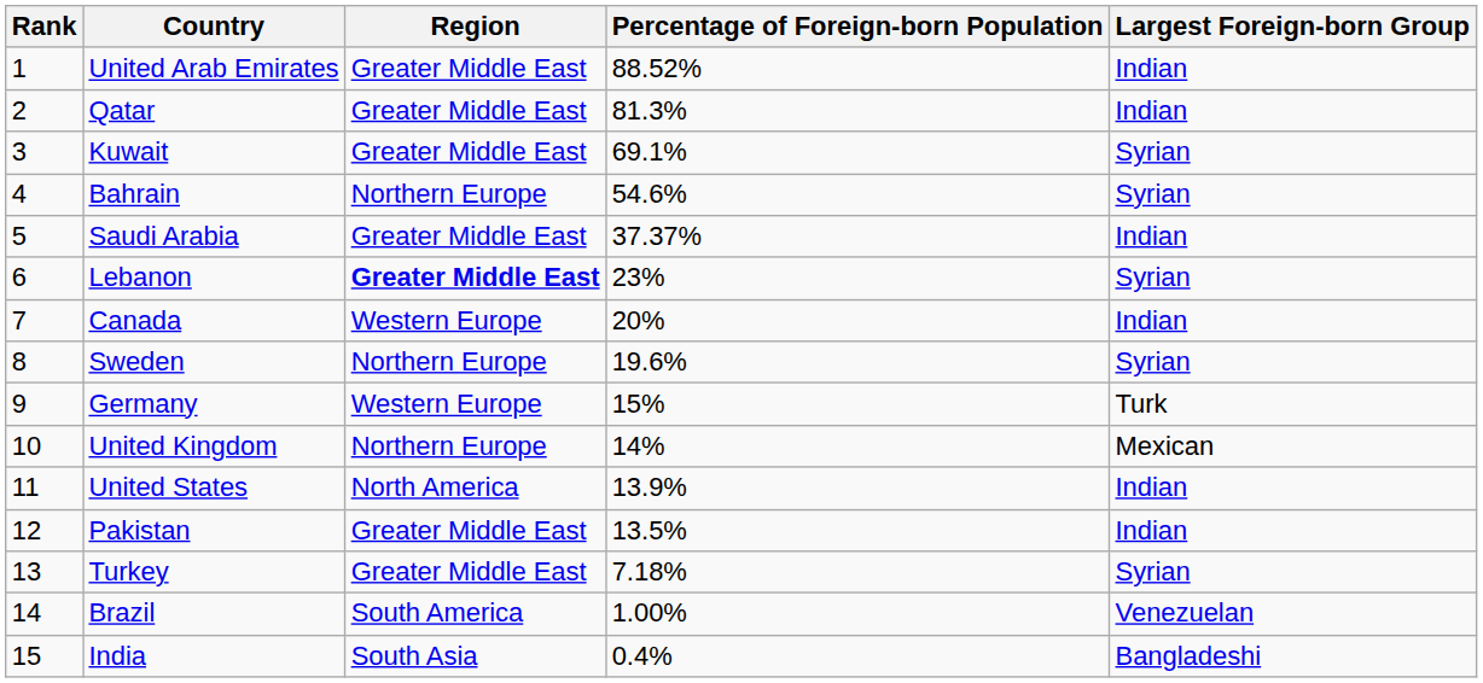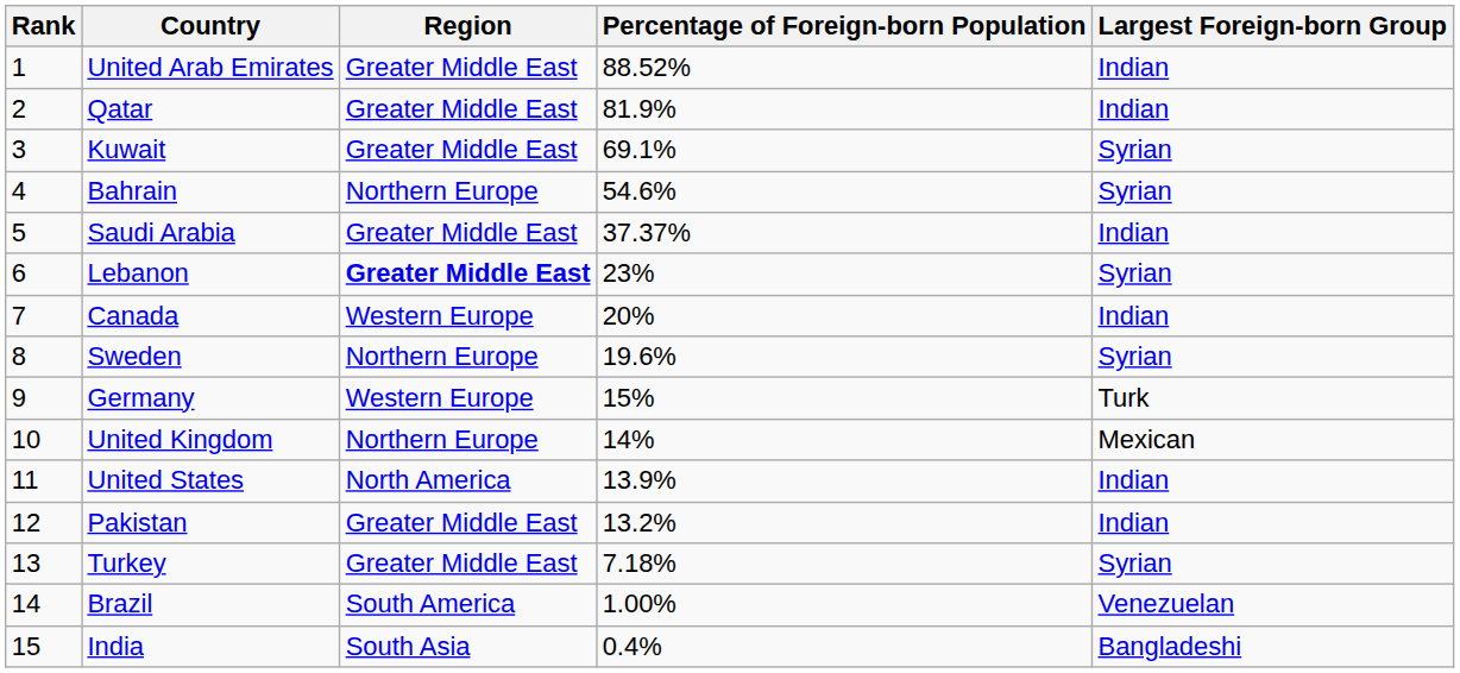 <table class="wikitable sortable">
 <tr>
 <th>Rank</th>
 <th>Country</th>
 <th>Region</th>
 <th>Percentage of Foreign-born Population</th>
 <th>Largest Foreign-born Group</th>
 </tr>
 <tr>
 <td>1</td>
 <td><a href='#'>United Arab Emirates</a></td>
 <td><a href='#'>Greater Middle East</a></td>
 <td>88.52%</td>
 <td><a href='#'>Indian</a></td>
 </tr>
 <tr>
 <td>2</td>
 <td><a href='#'>Qatar</a></td>
 <td><a href='#'>Greater Middle East</a></td>
-<td>81.3%</td>
+<td>81.9%</td>
 <td><a href='#'>Indian</a></td>
 </tr>
 <tr>
 <td>3</td>
 <td><a href='#'>Kuwait</a></td>
 <td><a href='#'>Greater Middle East</a></td>
 <td>69.1%</td>
 <td><a href='#'>Syrian</a></td>
 </tr>
 <tr>
 <td>4</td>
 <td><a href='#'>Bahrain</a></td>
 <td><a href='#'>Northern Europe</a></td>
 <td>54.6%</td>
 <td><a href='#'>Syrian</a></td>
 </tr>
 <tr>
 <td>5</td>
 <td><a href='#'>Saudi Arabia</a></td>
 <td><a href='#'>Greater Middle East</a></td>
 <td>37.37%</td>
 <td><a href='#'>Indian</a></td>
 </tr>
 <tr>
 <td>6</td>
 <td><a href='#'>Lebanon</a></td>
 <td><strong><a href='#'>Greater Middle East</a></strong></td>
 <td>23%</td>
 <td><a href='#'>Syrian</a></td>
 </tr>
 <tr>
 <td>7</td>
 <td><a href='#'>Canada</a></td>
 <td><a href='#'>Western Europe</a></td>
 <td>20%</td>
 <td><a href='#'>Indian</a></td>
 </tr>
 <tr>
 <td>8</td>
 <td><a href='#'>Sweden</a></td>
 <td><a href='#'>Northern Europe</a></td>
 <td>19.6%</td>
 <td><a href='#'>Syrian</a></td>
 </tr>
 <tr>
 <td>9</td>
 <td><a href='#'>Germany</a></td>
 <td><a href='#'>Western Europe</a></td>
 <td>15%</td>
 <td>Turk</td>
 </tr>
 <tr>
 <td>10</td>
 <td><a href='#'>United Kingdom</a></td>
 <td><a href='#'>Northern Europe</a></td>
 <td>14%</td>
 <td>Mexican</td>
 </tr>
 <tr>
 <td>11</td>
 <td><a href='#'>United States</a></td>
 <td><a href='#'>North America</a></td>
 <td>13.9%</td>
 <td><a href='#'>Indian</a></td>
 </tr>
 <tr>
 <td>12</td>
 <td><a href='#'>Pakistan</a></td>
 <td><a href='#'>Greater Middle East</a></td>
-<td>13.5%</td>
+<td>13.2%</td>
 <td><a href='#'>Indian</a></td>
 </tr>
 <tr>
 <td>13</td>
 <td><a href='#'>Turkey</a></td>
 <td><a href='#'>Greater Middle East</a></td>
 <td>7.18%</td>
 <td><a href='#'>Syrian</a></td>
 </tr>
 <tr>
 <td>14</td>
 <td><a href='#'>Brazil</a></td>
 <td><a href='#'>South America</a></td>
 <td>1.00%</td>
 <td><a href='#'>Venezuelan</a></td>
 </tr>
 <tr>
 <td>15</td>
 <td><a href='#'>India</a></td>
 <td><a href='#'>South Asia</a></td>
 <td>0.4%</td>
 <td><a href='#'>Bangladeshi</a></td>
 </tr>
 </table>
